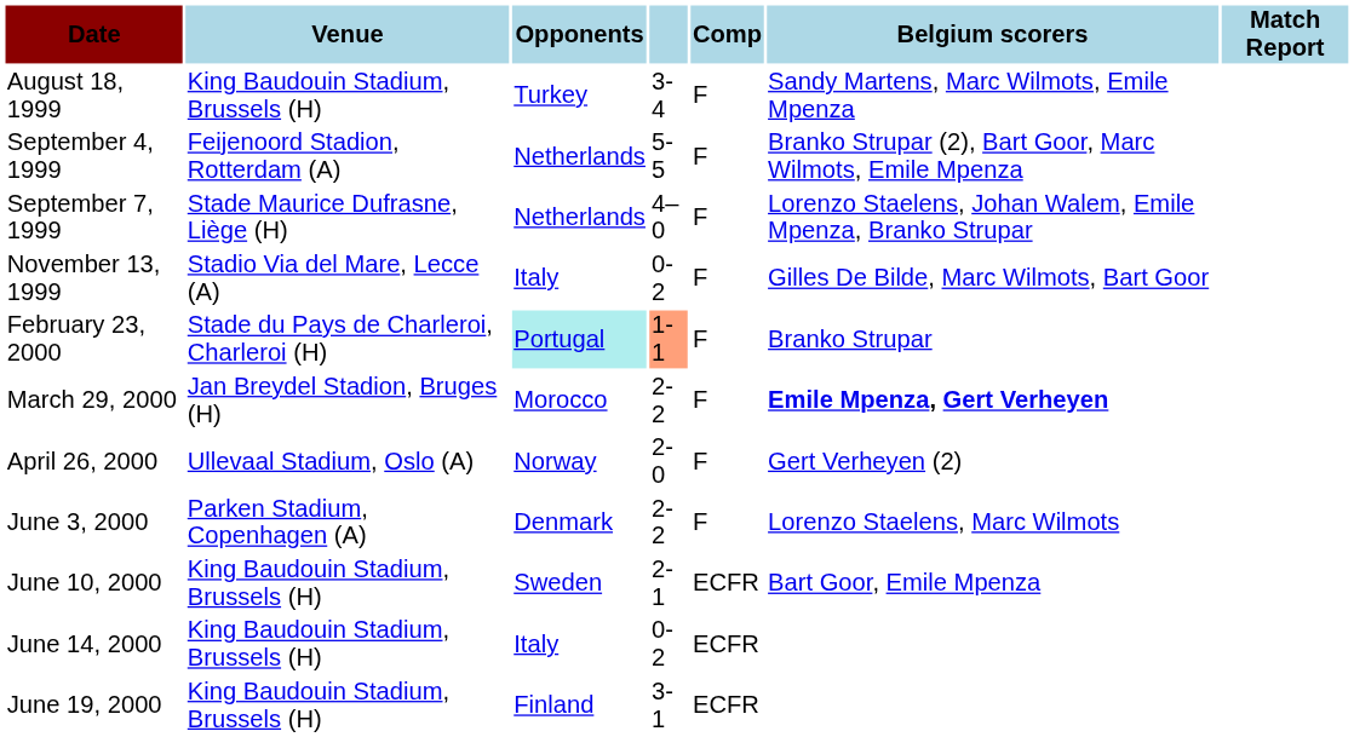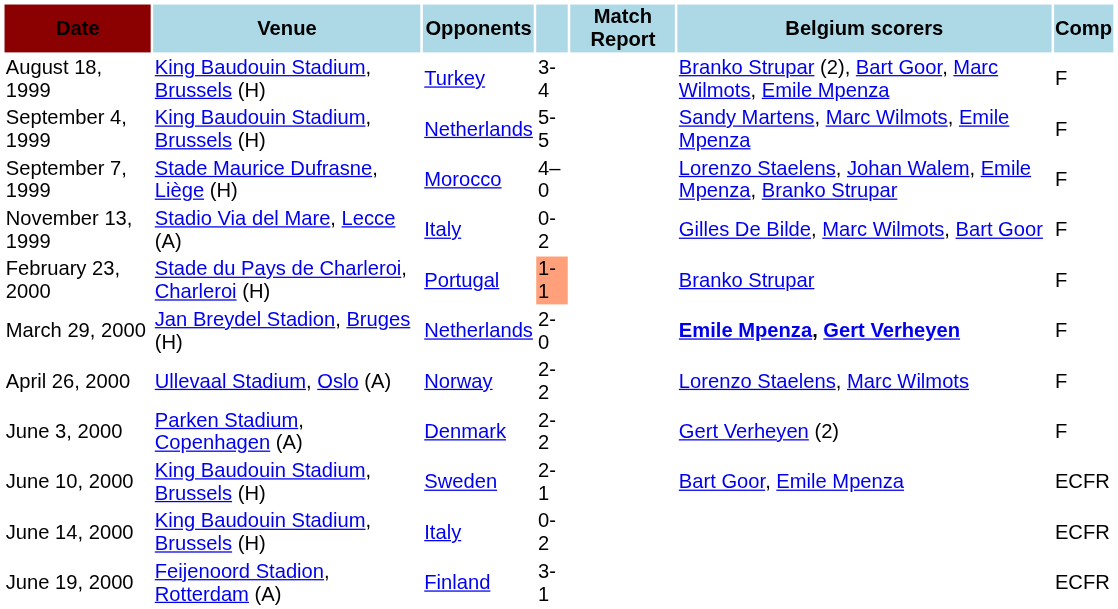 <table>
 <tr>
 <th style="background: darkred;">Date</th>
 <th style="background: lightblue;">Venue</th>
 <th style="background: lightblue;">Opponents</th>
 <th style="background: lightblue;" align=center></th>
+<th style="background: lightblue;">Match Report</th>
+<th style="background: lightblue;">Belgium scorers</th>
 <th style="background: lightblue;" align=center>Comp</th>
-<th style="background: lightblue;">Belgium scorers</th>
-<th style="background: lightblue;">Match Report</th>
 </tr>
 <tr>
 <td>August 18, 1999</td>
 <td><a href='#'>King Baudouin Stadium</a>, <a href='#'>Brussels</a> (H)</td>
 <td><a href='#'>Turkey</a></td>
 <td>3-4</td>
+<td></td>
+<td><a href='#'>Branko Strupar</a> (2), <a href='#'>Bart Goor</a>, <a href='#'>Marc Wilmots</a>, <a href='#'>Emile Mpenza</a></td>
 <td>F</td>
-<td><a href='#'>Sandy Martens</a>, <a href='#'>Marc Wilmots</a>, <a href='#'>Emile Mpenza</a></td>
-<td></td>
 </tr>
 <tr>
 <td>September 4, 1999</td>
-<td><a href='#'>Feijenoord Stadion</a>, <a href='#'>Rotterdam</a> (A)</td>
+<td><a href='#'>King Baudouin Stadium</a>, <a href='#'>Brussels</a> (H)</td>
 <td><a href='#'>Netherlands</a></td>
 <td>5-5</td>
+<td></td>
+<td><a href='#'>Sandy Martens</a>, <a href='#'>Marc Wilmots</a>, <a href='#'>Emile Mpenza</a></td>
 <td>F</td>
-<td><a href='#'>Branko Strupar</a> (2), <a href='#'>Bart Goor</a>, <a href='#'>Marc Wilmots</a>, <a href='#'>Emile Mpenza</a></td>
-<td></td>
 </tr>
 <tr>
 <td>September 7, 1999</td>
 <td><a href='#'>Stade Maurice Dufrasne</a>, <a href='#'>Liège</a> (H)</td>
-<td><a href='#'>Netherlands</a></td>
+<td><a href='#'>Morocco</a></td>
 <td>4–0</td>
+<td></td>
+<td><a href='#'>Lorenzo Staelens</a>, <a href='#'>Johan Walem</a>, <a href='#'>Emile Mpenza</a>, <a href='#'>Branko Strupar</a></td>
 <td>F</td>
-<td><a href='#'>Lorenzo Staelens</a>, <a href='#'>Johan Walem</a>, <a href='#'>Emile Mpenza</a>, <a href='#'>Branko Strupar</a></td>
-<td></td>
 </tr>
 <tr>
 <td>November 13, 1999</td>
 <td><a href='#'>Stadio Via del Mare</a>, <a href='#'>Lecce</a> (A)</td>
 <td><a href='#'>Italy</a></td>
 <td>0-2</td>
+<td></td>
+<td><a href='#'>Gilles De Bilde</a>, <a href='#'>Marc Wilmots</a>, <a href='#'>Bart Goor</a></td>
 <td>F</td>
-<td><a href='#'>Gilles De Bilde</a>, <a href='#'>Marc Wilmots</a>, <a href='#'>Bart Goor</a></td>
-<td></td>
 </tr>
 <tr>
 <td>February 23, 2000</td>
 <td><a href='#'>Stade du Pays de Charleroi</a>, <a href='#'>Charleroi</a> (H)</td>
-<td style="background: paleturquoise;"><a href='#'>Portugal</a></td>
+<td><a href='#'>Portugal</a></td>
 <td style="background: lightsalmon;">1-1</td>
+<td></td>
+<td><a href='#'>Branko Strupar</a></td>
 <td>F</td>
-<td><a href='#'>Branko Strupar</a></td>
-<td></td>
 </tr>
 <tr>
 <td>March 29, 2000</td>
 <td><a href='#'>Jan Breydel Stadion</a>, <a href='#'>Bruges</a> (H)</td>
-<td><a href='#'>Morocco</a></td>
-<td>2-2</td>
+<td><a href='#'>Netherlands</a></td>
+<td>2-0</td>
+<td></td>
+<td><strong><a href='#'>Emile Mpenza</a>, <a href='#'>Gert Verheyen</a></strong></td>
 <td>F</td>
-<td><strong><a href='#'>Emile Mpenza</a>, <a href='#'>Gert Verheyen</a></strong></td>
-<td></td>
 </tr>
 <tr>
 <td>April 26, 2000</td>
 <td><a href='#'>Ullevaal Stadium</a>, <a href='#'>Oslo</a> (A)</td>
 <td><a href='#'>Norway</a></td>
-<td>2-0</td>
+<td>2-2</td>
+<td></td>
+<td><a href='#'>Lorenzo Staelens</a>, <a href='#'>Marc Wilmots</a></td>
 <td>F</td>
-<td><a href='#'>Gert Verheyen</a> (2)</td>
-<td></td>
 </tr>
 <tr>
 <td>June 3, 2000</td>
 <td><a href='#'>Parken Stadium</a>, <a href='#'>Copenhagen</a> (A)</td>
 <td><a href='#'>Denmark</a></td>
 <td>2-2</td>
+<td></td>
+<td><a href='#'>Gert Verheyen</a> (2)</td>
 <td>F</td>
-<td><a href='#'>Lorenzo Staelens</a>, <a href='#'>Marc Wilmots</a></td>
-<td></td>
 </tr>
 <tr>
 <td>June 10, 2000</td>
 <td><a href='#'>King Baudouin Stadium</a>, <a href='#'>Brussels</a> (H)</td>
 <td><a href='#'>Sweden</a></td>
 <td>2-1</td>
+<td></td>
+<td><a href='#'>Bart Goor</a>, <a href='#'>Emile Mpenza</a></td>
 <td>ECFR</td>
-<td><a href='#'>Bart Goor</a>, <a href='#'>Emile Mpenza</a></td>
-<td></td>
 </tr>
 <tr>
 <td>June 14, 2000</td>
 <td><a href='#'>King Baudouin Stadium</a>, <a href='#'>Brussels</a> (H)</td>
 <td><a href='#'>Italy</a></td>
 <td>0-2</td>
-<td>ECFR</td>
 <td></td>
 <td></td>
+<td>ECFR</td>
 </tr>
 <tr>
 <td>June 19, 2000</td>
-<td><a href='#'>King Baudouin Stadium</a>, <a href='#'>Brussels</a> (H)</td>
+<td><a href='#'>Feijenoord Stadion</a>, <a href='#'>Rotterdam</a> (A)</td>
 <td><a href='#'>Finland</a></td>
 <td>3-1</td>
-<td>ECFR</td>
 <td></td>
 <td></td>
+<td>ECFR</td>
 </tr>
 </table>
